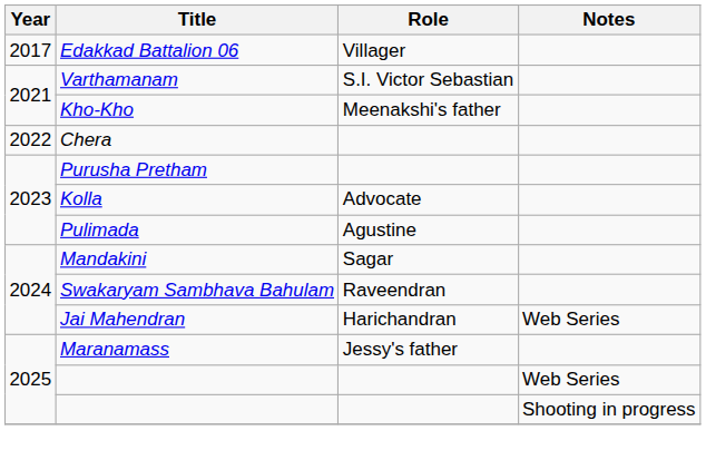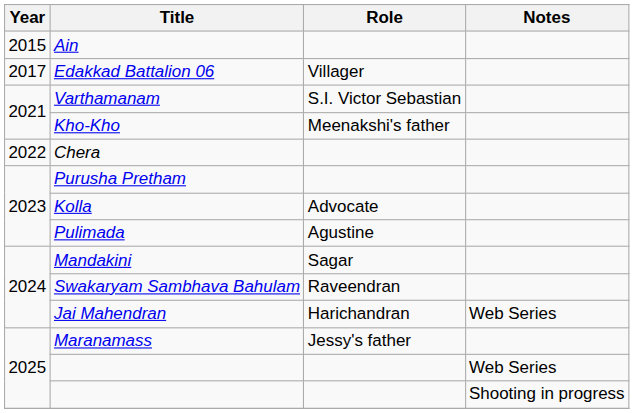 <table class="wikitable sortable">
 <tr>
 <th>Year</th>
 <th>Title</th>
 <th>Role</th>
 <th class="unsortable">Notes</th>
+</tr>
+<tr>
+<td>2015</td>
+<td><em><a href='#'>Ain</a></em></td>
+<td></td>
+<td></td>
 </tr>
 <tr>
 <td>2017</td>
 <td><em><a href='#'>Edakkad Battalion 06</a></em></td>
 <td>Villager</td>
 <td></td>
 </tr>
 <tr>
 <td rowspan=2>2021</td>
 <td><em><a href='#'>Varthamanam</a></em></td>
 <td>S.I. Victor Sebastian</td>
 <td></td>
 </tr>
 <tr>
 <td><em><a href='#'>Kho-Kho</a></em></td>
 <td>Meenakshi's father</td>
 <td></td>
 </tr>
 <tr>
 <td>2022</td>
 <td><em>Chera</em></td>
 <td></td>
 <td></td>
 </tr>
 <tr>
 <td rowspan=3>2023</td>
 <td><em><a href='#'>Purusha Pretham</a></em></td>
 <td></td>
 <td></td>
 </tr>
 <tr>
 <td><em><a href='#'>Kolla</a></em></td>
 <td>Advocate</td>
 <td></td>
 </tr>
 <tr>
 <td><em><a href='#'>Pulimada</a></em></td>
 <td>Agustine</td>
 <td></td>
 </tr>
 <tr>
 <td rowspan=3>2024</td>
 <td><em><a href='#'>Mandakini</a></em></td>
 <td>Sagar</td>
 <td></td>
 </tr>
 <tr>
 <td><em><a href='#'>Swakaryam Sambhava Bahulam</a></em></td>
 <td>Raveendran</td>
 <td></td>
 </tr>
 <tr>
 <td><em><a href='#'>Jai Mahendran</a></em></td>
 <td>Harichandran</td>
 <td>Web Series</td>
 </tr>
 <tr>
 <td Rowspan=3>2025</td>
 <td><em><a href='#'>Maranamass</a></em></td>
 <td>Jessy's father</td>
 <td></td>
 </tr>
 <tr>
 <td></td>
 <td></td>
 <td>Web Series</td>
 </tr>
 <tr>
 <td></td>
 <td></td>
 <td>Shooting in progress</td>
 </tr>
 <tr>
 </tr>
 </table>
